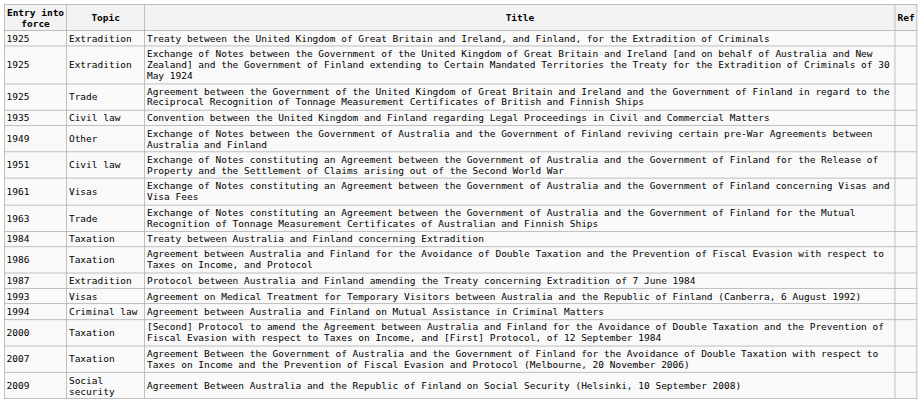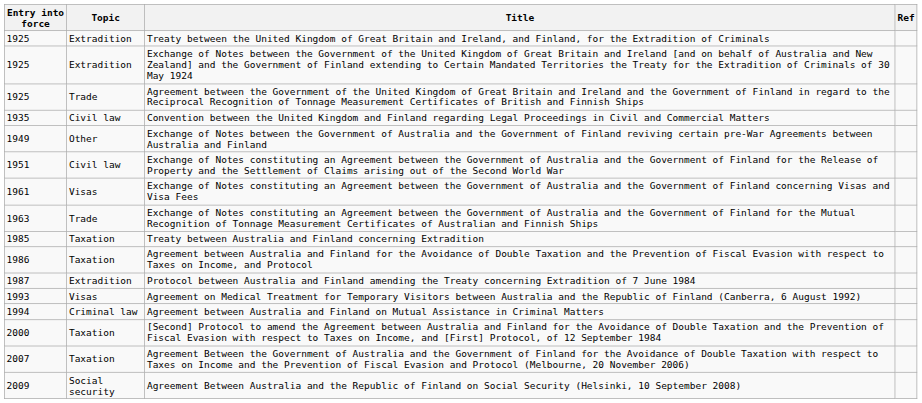 <table class="wikitable sortable">
 <tr>
 <th>Entry into force</th>
 <th>Topic</th>
 <th>Title</th>
 <th>Ref</th>
 </tr>
 <tr>
 <td>1925</td>
 <td>Extradition</td>
 <td>Treaty between the United Kingdom of Great Britain and Ireland, and Finland, for the Extradition of Criminals</td>
 <td></td>
 </tr>
 <tr>
 <td>1925</td>
 <td>Extradition</td>
 <td>Exchange of Notes between the Government of the United Kingdom of Great Britain and Ireland [and on behalf of Australia and New Zealand] and the Government of Finland extending to Certain Mandated Territories the Treaty for the Extradition of Criminals of 30 May 1924</td>
 <td></td>
 </tr>
 <tr>
 <td>1925</td>
 <td>Trade</td>
 <td>Agreement between the Government of the United Kingdom of Great Britain and Ireland and the Government of Finland in regard to the Reciprocal Recognition of Tonnage Measurement Certificates of British and Finnish Ships</td>
 <td></td>
 </tr>
 <tr>
 <td>1935</td>
 <td>Civil law</td>
 <td>Convention between the United Kingdom and Finland regarding Legal Proceedings in Civil and Commercial Matters</td>
 <td></td>
 </tr>
 <tr>
 <td>1949</td>
 <td>Other</td>
 <td>Exchange of Notes between the Government of Australia and the Government of Finland reviving certain pre-War Agreements between Australia and Finland</td>
 <td></td>
 </tr>
 <tr>
 <td>1951</td>
 <td>Civil law</td>
 <td>Exchange of Notes constituting an Agreement between the Government of Australia and the Government of Finland for the Release of Property and the Settlement of Claims arising out of the Second World War</td>
 <td></td>
 </tr>
 <tr>
 <td>1961</td>
 <td>Visas</td>
 <td>Exchange of Notes constituting an Agreement between the Government of Australia and the Government of Finland concerning Visas and Visa Fees</td>
 <td></td>
 </tr>
 <tr>
 <td>1963</td>
 <td>Trade</td>
 <td>Exchange of Notes constituting an Agreement between the Government of Australia and the Government of Finland for the Mutual Recognition of Tonnage Measurement Certificates of Australian and Finnish Ships</td>
 <td></td>
 </tr>
 <tr>
-<td>1984</td>
+<td>1985</td>
 <td>Taxation</td>
 <td>Treaty between Australia and Finland concerning Extradition</td>
 <td></td>
 </tr>
 <tr>
 <td>1986</td>
 <td>Taxation</td>
 <td>Agreement between Australia and Finland for the Avoidance of Double Taxation and the Prevention of Fiscal Evasion with respect to Taxes on Income, and Protocol</td>
 <td></td>
 </tr>
 <tr>
 <td>1987</td>
 <td>Extradition</td>
 <td>Protocol between Australia and Finland amending the Treaty concerning Extradition of 7 June 1984</td>
 <td></td>
 </tr>
 <tr>
 <td>1993</td>
 <td>Visas</td>
 <td>Agreement on Medical Treatment for Temporary Visitors between Australia and the Republic of Finland (Canberra, 6 August 1992)</td>
 <td></td>
 </tr>
 <tr>
 <td>1994</td>
 <td>Criminal law</td>
 <td>Agreement between Australia and Finland on Mutual Assistance in Criminal Matters</td>
 <td></td>
 </tr>
 <tr>
 <td>2000</td>
 <td>Taxation</td>
 <td>[Second] Protocol to amend the Agreement between Australia and Finland for the Avoidance of Double Taxation and the Prevention of Fiscal Evasion with respect to Taxes on Income, and [First] Protocol, of 12 September 1984</td>
 <td></td>
 </tr>
 <tr>
 <td>2007</td>
 <td>Taxation</td>
 <td>Agreement Between the Government of Australia and the Government of Finland for the Avoidance of Double Taxation with respect to Taxes on Income and the Prevention of Fiscal Evasion and Protocol (Melbourne, 20 November 2006)</td>
 <td></td>
 </tr>
 <tr>
 <td>2009</td>
 <td>Social security</td>
 <td>Agreement Between Australia and the Republic of Finland on Social Security (Helsinki, 10 September 2008)</td>
 <td></td>
 </tr>
 </table>
